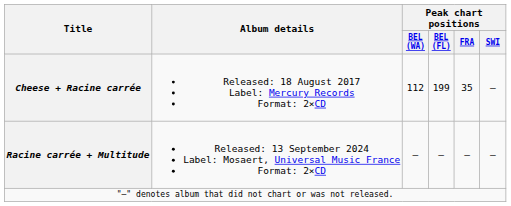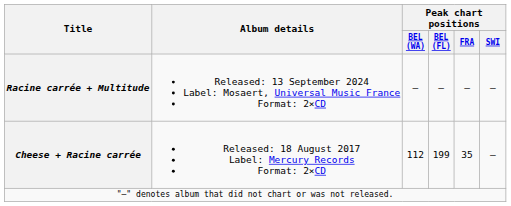 <table class="wikitable plainrowheaders" style="text-align:center;">
 <tr>
 <th scope="col" rowspan="2">Title</th>
 <th scope="col" rowspan="2">Album details</th>
 <th scope="col" colspan="4">Peak chart positions</th>
 </tr>
 <tr style="font-size:smaller;">
 <th width="30"><a href='#'>BEL<br>(WA)</a><br></th>
 <th width="30"><a href='#'>BEL<br>(FL)</a><br></th>
 <th width="30"><a href='#'>FRA</a><br></th>
 <th width="30"><a href='#'>SWI</a><br></th>
 </tr>
 <tr>
+<th scope="row"><em>Racine carrée + Multitude</em></th>
+<td><br><ul><li>Released: 13 September 2024</li><li>Label: Mosaert, <a href='#'>Universal Music France</a></li><li>Format: 2×<a href='#'>CD</a></li></ul></td>
+<td>—</td>
+<td>—</td>
+<td>—</td>
+<td>—</td>
+</tr>
+<tr>
 <th scope="row"><em>Cheese + Racine carrée</em></th>
 <td><br><ul><li>Released: 18 August 2017</li><li>Label: <a href='#'>Mercury Records</a></li><li>Format: 2×<a href='#'>CD</a></li></ul></td>
 <td>112</td>
 <td>199</td>
 <td>35</td>
 <td>—</td>
 </tr>
 <tr>
-<th scope="row"><em>Racine carrée + Multitude</em></th>
-<td><br><ul><li>Released: 13 September 2024</li><li>Label: Mosaert, <a href='#'>Universal Music France</a></li><li>Format: 2×<a href='#'>CD</a></li></ul></td>
-<td>—</td>
-<td>—</td>
-<td>—</td>
-<td>—</td>
-</tr>
-<tr>
 <td colspan="6" style="font-size:85%">"—" denotes album that did not chart or was not released.</td>
 </tr>
 </table>
